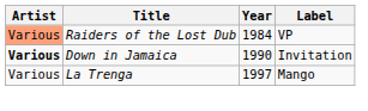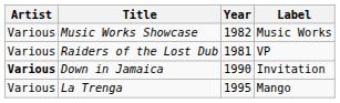 <table class="wikitable sortable">
 <tr>
 <th>Artist</th>
 <th>Title</th>
 <th>Year</th>
 <th>Label</th>
 </tr>
 <tr>
-<td style="background: lightsalmon;">Various</td>
+<td>Various</td>
+<td><em>Music Works Showcase</em></td>
+<td>1982</td>
+<td>Music Works</td>
+</tr>
+<tr>
+<td>Various</td>
 <td><em>Raiders of the Lost Dub</em></td>
-<td>1984</td>
+<td>1981</td>
 <td>VP</td>
 </tr>
 <tr>
 <td><strong>Various</strong></td>
 <td><em>Down in Jamaica</em></td>
 <td>1990</td>
 <td>Invitation</td>
 </tr>
 <tr>
 <td>Various</td>
 <td><em>La Trenga</em></td>
-<td>1997</td>
+<td>1995</td>
 <td>Mango</td>
 </tr>
 </table>
